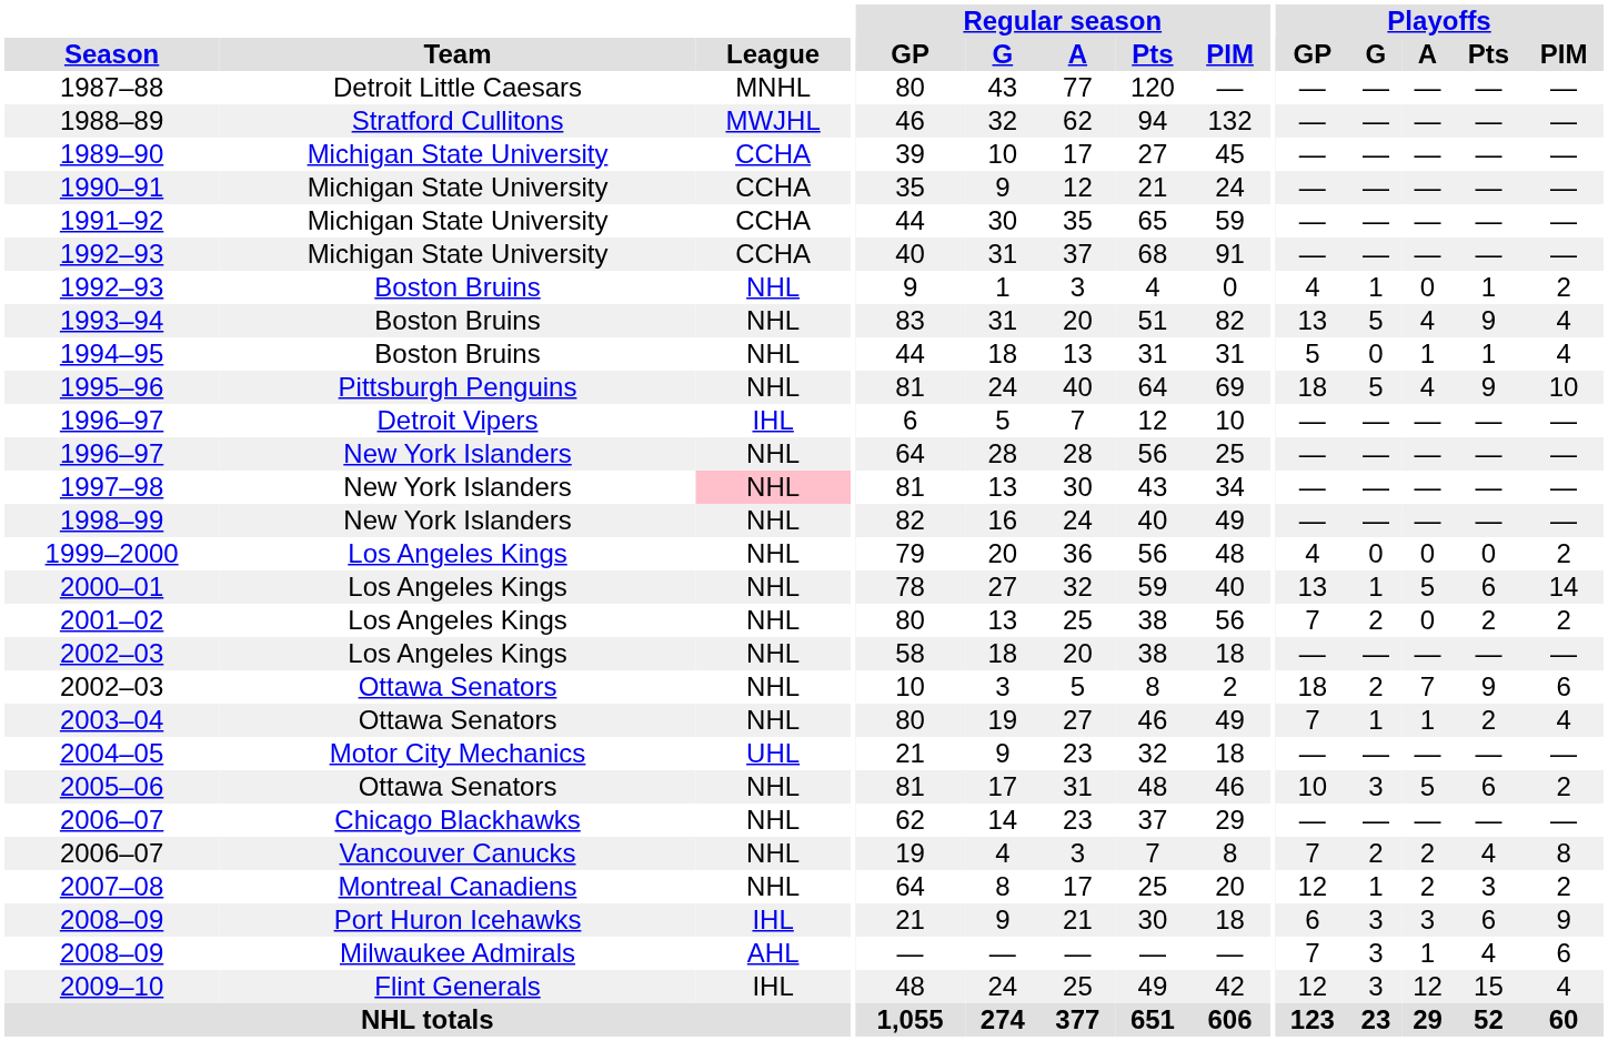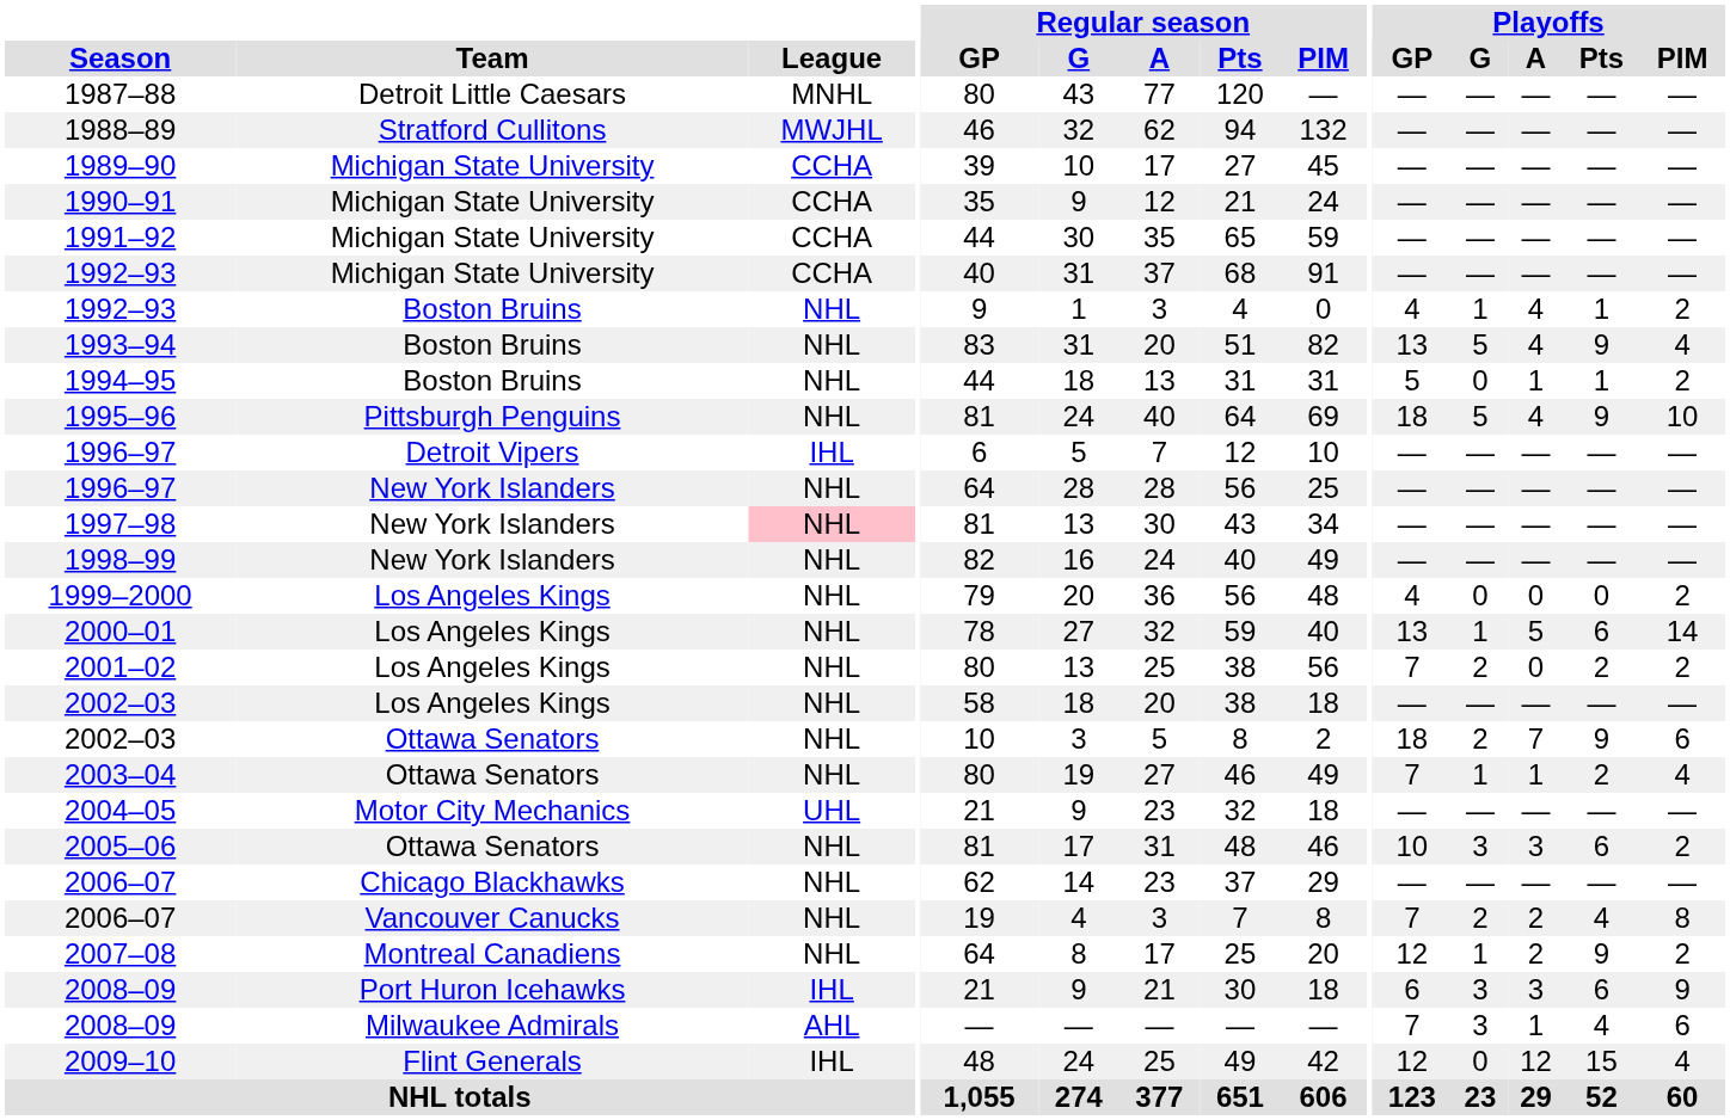 <table border="0" cellpadding="1" cellspacing="0" style="text-align:center; width:60em">
 <tr bgcolor="#e0e0e0">
 <th colspan="3"  bgcolor="#ffffff"></th>
 <th rowspan="100" bgcolor="#ffffff"></th>
 <th colspan="5"><a href='#'>Regular season</a></th>
 <th rowspan="100" bgcolor="#ffffff"></th>
 <th colspan="5"><a href='#'>Playoffs</a></th>
 </tr>
 <tr bgcolor="#e0e0e0">
 <th><a href='#'>Season</a></th>
 <th>Team</th>
 <th>League</th>
 <th>GP</th>
 <th><a href='#'>G</a></th>
 <th><a href='#'>A</a></th>
 <th><a href='#'>Pts</a></th>
 <th><a href='#'>PIM</a></th>
 <th>GP</th>
 <th>G</th>
 <th>A</th>
 <th>Pts</th>
 <th>PIM</th>
 </tr>
 <tr>
 <td>1987–88</td>
 <td>Detroit Little Caesars</td>
 <td>MNHL</td>
 <td>80</td>
 <td>43</td>
 <td>77</td>
 <td>120</td>
 <td>—</td>
 <td>—</td>
 <td>—</td>
 <td>—</td>
 <td>—</td>
 <td>—</td>
 </tr>
 <tr bgcolor="#f0f0f0">
 <td>1988–89</td>
 <td><a href='#'>Stratford Cullitons</a></td>
 <td><a href='#'>MWJHL</a></td>
 <td>46</td>
 <td>32</td>
 <td>62</td>
 <td>94</td>
 <td>132</td>
 <td>—</td>
 <td>—</td>
 <td>—</td>
 <td>—</td>
 <td>—</td>
 </tr>
 <tr>
 <td><a href='#'>1989–90</a></td>
 <td><a href='#'>Michigan State University</a></td>
 <td><a href='#'>CCHA</a></td>
 <td>39</td>
 <td>10</td>
 <td>17</td>
 <td>27</td>
 <td>45</td>
 <td>—</td>
 <td>—</td>
 <td>—</td>
 <td>—</td>
 <td>—</td>
 </tr>
 <tr bgcolor="#f0f0f0">
 <td><a href='#'>1990–91</a></td>
 <td>Michigan State University</td>
 <td>CCHA</td>
 <td>35</td>
 <td>9</td>
 <td>12</td>
 <td>21</td>
 <td>24</td>
 <td>—</td>
 <td>—</td>
 <td>—</td>
 <td>—</td>
 <td>—</td>
 </tr>
 <tr>
 <td><a href='#'>1991–92</a></td>
 <td>Michigan State University</td>
 <td>CCHA</td>
 <td>44</td>
 <td>30</td>
 <td>35</td>
 <td>65</td>
 <td>59</td>
 <td>—</td>
 <td>—</td>
 <td>—</td>
 <td>—</td>
 <td>—</td>
 </tr>
 <tr bgcolor="#f0f0f0">
 <td><a href='#'>1992–93</a></td>
 <td>Michigan State University</td>
 <td>CCHA</td>
 <td>40</td>
 <td>31</td>
 <td>37</td>
 <td>68</td>
 <td>91</td>
 <td>—</td>
 <td>—</td>
 <td>—</td>
 <td>—</td>
 <td>—</td>
 </tr>
 <tr>
 <td><a href='#'>1992–93</a></td>
 <td><a href='#'>Boston Bruins</a></td>
 <td><a href='#'>NHL</a></td>
 <td>9</td>
 <td>1</td>
 <td>3</td>
 <td>4</td>
 <td>0</td>
 <td>4</td>
 <td>1</td>
-<td>0</td>
+<td>4</td>
 <td>1</td>
 <td>2</td>
 </tr>
 <tr bgcolor="#f0f0f0">
 <td><a href='#'>1993–94</a></td>
 <td>Boston Bruins</td>
 <td>NHL</td>
 <td>83</td>
 <td>31</td>
 <td>20</td>
 <td>51</td>
 <td>82</td>
 <td>13</td>
 <td>5</td>
 <td>4</td>
 <td>9</td>
 <td>4</td>
 </tr>
 <tr>
 <td><a href='#'>1994–95</a></td>
 <td>Boston Bruins</td>
 <td>NHL</td>
 <td>44</td>
 <td>18</td>
 <td>13</td>
 <td>31</td>
 <td>31</td>
 <td>5</td>
 <td>0</td>
 <td>1</td>
 <td>1</td>
-<td>4</td>
+<td>2</td>
 </tr>
 <tr bgcolor="#f0f0f0">
 <td><a href='#'>1995–96</a></td>
 <td><a href='#'>Pittsburgh Penguins</a></td>
 <td>NHL</td>
 <td>81</td>
 <td>24</td>
 <td>40</td>
 <td>64</td>
 <td>69</td>
 <td>18</td>
 <td>5</td>
 <td>4</td>
 <td>9</td>
 <td>10</td>
 </tr>
 <tr>
 <td><a href='#'>1996–97</a></td>
 <td><a href='#'>Detroit Vipers</a></td>
 <td><a href='#'>IHL</a></td>
 <td>6</td>
 <td>5</td>
 <td>7</td>
 <td>12</td>
 <td>10</td>
 <td>—</td>
 <td>—</td>
 <td>—</td>
 <td>—</td>
 <td>—</td>
 </tr>
 <tr bgcolor="#f0f0f0">
 <td><a href='#'>1996–97</a></td>
 <td><a href='#'>New York Islanders</a></td>
 <td>NHL</td>
 <td>64</td>
 <td>28</td>
 <td>28</td>
 <td>56</td>
 <td>25</td>
 <td>—</td>
 <td>—</td>
 <td>—</td>
 <td>—</td>
 <td>—</td>
 </tr>
 <tr>
 <td><a href='#'>1997–98</a></td>
 <td>New York Islanders</td>
 <td style="background: pink;">NHL</td>
 <td>81</td>
 <td>13</td>
 <td>30</td>
 <td>43</td>
 <td>34</td>
 <td>—</td>
 <td>—</td>
 <td>—</td>
 <td>—</td>
 <td>—</td>
 </tr>
 <tr bgcolor="#f0f0f0">
 <td><a href='#'>1998–99</a></td>
 <td>New York Islanders</td>
 <td>NHL</td>
 <td>82</td>
 <td>16</td>
 <td>24</td>
 <td>40</td>
 <td>49</td>
 <td>—</td>
 <td>—</td>
 <td>—</td>
 <td>—</td>
 <td>—</td>
 </tr>
 <tr>
 <td><a href='#'>1999–2000</a></td>
 <td><a href='#'>Los Angeles Kings</a></td>
 <td>NHL</td>
 <td>79</td>
 <td>20</td>
 <td>36</td>
 <td>56</td>
 <td>48</td>
 <td>4</td>
 <td>0</td>
 <td>0</td>
 <td>0</td>
 <td>2</td>
 </tr>
 <tr bgcolor="#f0f0f0">
 <td><a href='#'>2000–01</a></td>
 <td>Los Angeles Kings</td>
 <td>NHL</td>
 <td>78</td>
 <td>27</td>
 <td>32</td>
 <td>59</td>
 <td>40</td>
 <td>13</td>
 <td>1</td>
 <td>5</td>
 <td>6</td>
 <td>14</td>
 </tr>
 <tr>
 <td><a href='#'>2001–02</a></td>
 <td>Los Angeles Kings</td>
 <td>NHL</td>
 <td>80</td>
 <td>13</td>
 <td>25</td>
 <td>38</td>
 <td>56</td>
 <td>7</td>
 <td>2</td>
 <td>0</td>
 <td>2</td>
 <td>2</td>
 </tr>
 <tr bgcolor="#f0f0f0">
 <td><a href='#'>2002–03</a></td>
 <td>Los Angeles Kings</td>
 <td>NHL</td>
 <td>58</td>
 <td>18</td>
 <td>20</td>
 <td>38</td>
 <td>18</td>
 <td>—</td>
 <td>—</td>
 <td>—</td>
 <td>—</td>
 <td>—</td>
 </tr>
 <tr>
 <td>2002–03</td>
 <td><a href='#'>Ottawa Senators</a></td>
 <td>NHL</td>
 <td>10</td>
 <td>3</td>
 <td>5</td>
 <td>8</td>
 <td>2</td>
 <td>18</td>
 <td>2</td>
 <td>7</td>
 <td>9</td>
 <td>6</td>
 </tr>
 <tr bgcolor="#f0f0f0">
 <td><a href='#'>2003–04</a></td>
 <td>Ottawa Senators</td>
 <td>NHL</td>
 <td>80</td>
 <td>19</td>
 <td>27</td>
 <td>46</td>
 <td>49</td>
 <td>7</td>
 <td>1</td>
 <td>1</td>
 <td>2</td>
 <td>4</td>
 </tr>
 <tr>
 <td><a href='#'>2004–05</a></td>
 <td><a href='#'>Motor City Mechanics</a></td>
 <td><a href='#'>UHL</a></td>
 <td>21</td>
 <td>9</td>
 <td>23</td>
 <td>32</td>
 <td>18</td>
 <td>—</td>
 <td>—</td>
 <td>—</td>
 <td>—</td>
 <td>—</td>
 </tr>
 <tr bgcolor="#f0f0f0">
 <td><a href='#'>2005–06</a></td>
 <td>Ottawa Senators</td>
 <td>NHL</td>
 <td>81</td>
 <td>17</td>
 <td>31</td>
 <td>48</td>
 <td>46</td>
 <td>10</td>
 <td>3</td>
-<td>5</td>
+<td>3</td>
 <td>6</td>
 <td>2</td>
 </tr>
 <tr>
 <td><a href='#'>2006–07</a></td>
 <td><a href='#'>Chicago Blackhawks</a></td>
 <td>NHL</td>
 <td>62</td>
 <td>14</td>
 <td>23</td>
 <td>37</td>
 <td>29</td>
 <td>—</td>
 <td>—</td>
 <td>—</td>
 <td>—</td>
 <td>—</td>
 </tr>
 <tr bgcolor="#f0f0f0">
 <td>2006–07</td>
 <td><a href='#'>Vancouver Canucks</a></td>
 <td>NHL</td>
 <td>19</td>
 <td>4</td>
 <td>3</td>
 <td>7</td>
 <td>8</td>
 <td>7</td>
 <td>2</td>
 <td>2</td>
 <td>4</td>
 <td>8</td>
 </tr>
 <tr>
 <td><a href='#'>2007–08</a></td>
 <td><a href='#'>Montreal Canadiens</a></td>
 <td>NHL</td>
 <td>64</td>
 <td>8</td>
 <td>17</td>
 <td>25</td>
 <td>20</td>
 <td>12</td>
 <td>1</td>
 <td>2</td>
-<td>3</td>
+<td>9</td>
 <td>2</td>
 </tr>
 <tr bgcolor="#f0f0f0">
 <td><a href='#'>2008–09</a></td>
 <td><a href='#'>Port Huron Icehawks</a></td>
 <td><a href='#'>IHL</a></td>
 <td>21</td>
 <td>9</td>
 <td>21</td>
 <td>30</td>
 <td>18</td>
 <td>6</td>
 <td>3</td>
 <td>3</td>
 <td>6</td>
 <td>9</td>
 </tr>
 <tr>
 <td><a href='#'>2008–09</a></td>
 <td><a href='#'>Milwaukee Admirals</a></td>
 <td><a href='#'>AHL</a></td>
 <td>—</td>
 <td>—</td>
 <td>—</td>
 <td>—</td>
 <td>—</td>
 <td>7</td>
 <td>3</td>
 <td>1</td>
 <td>4</td>
 <td>6</td>
 </tr>
 <tr bgcolor="#f0f0f0">
 <td><a href='#'>2009–10</a></td>
 <td><a href='#'>Flint Generals</a></td>
 <td>IHL</td>
 <td>48</td>
 <td>24</td>
 <td>25</td>
 <td>49</td>
 <td>42</td>
 <td>12</td>
-<td>3</td>
+<td>0</td>
 <td>12</td>
 <td>15</td>
 <td>4</td>
 </tr>
 <tr bgcolor="#e0e0e0">
 <th colspan="3">NHL totals</th>
 <th>1,055</th>
 <th>274</th>
 <th>377</th>
 <th>651</th>
 <th>606</th>
 <th>123</th>
 <th>23</th>
 <th>29</th>
 <th>52</th>
 <th>60</th>
 </tr>
 </table>
